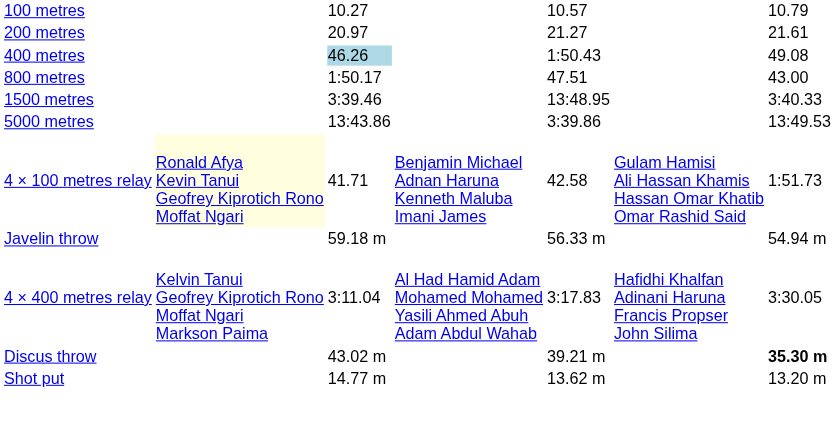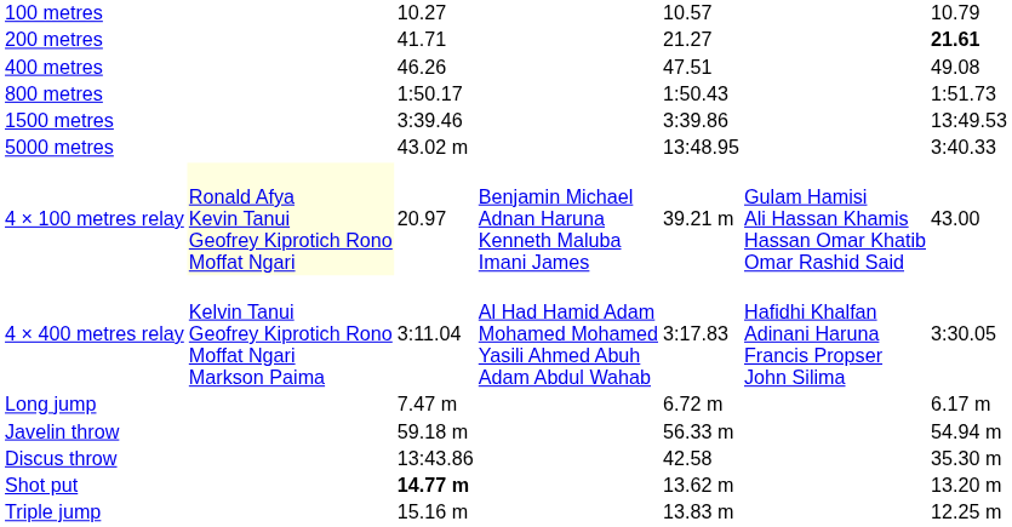 <table>
 <tr>
 <td><a href='#'>100 metres</a></td>
 <td></td>
 <td>10.27</td>
 <td></td>
 <td>10.57</td>
 <td></td>
 <td>10.79</td>
 </tr>
 <tr>
 <td><a href='#'>200 metres</a></td>
 <td></td>
-<td>20.97</td>
+<td>41.71</td>
 <td></td>
 <td>21.27</td>
 <td></td>
-<td>21.61</td>
+<td><strong>21.61</strong></td>
 </tr>
 <tr>
 <td><a href='#'>400 metres</a></td>
 <td></td>
-<td style="background: lightblue;">46.26</td>
+<td>46.26</td>
 <td></td>
-<td>1:50.43</td>
+<td>47.51</td>
 <td></td>
 <td>49.08</td>
 </tr>
 <tr>
 <td><a href='#'>800 metres</a></td>
 <td></td>
 <td>1:50.17</td>
 <td></td>
-<td>47.51</td>
+<td>1:50.43</td>
 <td></td>
-<td>43.00</td>
+<td>1:51.73</td>
 </tr>
 <tr>
 <td><a href='#'>1500 metres</a></td>
 <td></td>
 <td>3:39.46</td>
 <td></td>
+<td>3:39.86</td>
+<td></td>
+<td>13:49.53</td>
+</tr>
+<tr>
+<td><a href='#'>5000 metres</a></td>
+<td></td>
+<td>43.02 m</td>
+<td></td>
 <td>13:48.95</td>
 <td></td>
 <td>3:40.33</td>
 </tr>
 <tr>
-<td><a href='#'>5000 metres</a></td>
-<td></td>
-<td>13:43.86</td>
-<td></td>
-<td>3:39.86</td>
-<td></td>
-<td>13:49.53</td>
+<td><a href='#'>4 × 100 metres relay</a></td>
+<td style="background: lightyellow;"><br><a href='#'>Ronald Afya</a><br><a href='#'>Kevin Tanui</a><br><a href='#'>Geofrey Kiprotich Rono</a><br><a href='#'>Moffat Ngari</a></td>
+<td>20.97</td>
+<td><br><a href='#'>Benjamin Michael</a><br><a href='#'>Adnan Haruna</a><br><a href='#'>Kenneth Maluba</a><br><a href='#'>Imani James</a></td>
+<td>39.21 m</td>
+<td><br><a href='#'>Gulam Hamisi</a><br><a href='#'>Ali Hassan Khamis</a><br><a href='#'>Hassan Omar Khatib</a><br><a href='#'>Omar Rashid Said</a></td>
+<td>43.00</td>
 </tr>
 <tr>
-<td><a href='#'>4 × 100 metres relay</a></td>
-<td style="background: lightyellow;"><br><a href='#'>Ronald Afya</a><br><a href='#'>Kevin Tanui</a><br><a href='#'>Geofrey Kiprotich Rono</a><br><a href='#'>Moffat Ngari</a></td>
-<td>41.71</td>
-<td><br><a href='#'>Benjamin Michael</a><br><a href='#'>Adnan Haruna</a><br><a href='#'>Kenneth Maluba</a><br><a href='#'>Imani James</a></td>
-<td>42.58</td>
-<td><br><a href='#'>Gulam Hamisi</a><br><a href='#'>Ali Hassan Khamis</a><br><a href='#'>Hassan Omar Khatib</a><br><a href='#'>Omar Rashid Said</a></td>
-<td>1:51.73</td>
+<td><a href='#'>4 × 400 metres relay</a></td>
+<td><br><a href='#'>Kelvin Tanui</a><br><a href='#'>Geofrey Kiprotich Rono</a><br><a href='#'>Moffat Ngari</a><br><a href='#'>Markson Paima</a></td>
+<td>3:11.04</td>
+<td><br><a href='#'>Al Had Hamid Adam</a><br><a href='#'>Mohamed Mohamed</a><br><a href='#'>Yasili Ahmed Abuh</a><br><a href='#'>Adam Abdul Wahab</a></td>
+<td>3:17.83</td>
+<td><br><a href='#'>Hafidhi Khalfan</a><br><a href='#'>Adinani Haruna</a><br><a href='#'>Francis Propser</a><br><a href='#'>John Silima</a></td>
+<td>3:30.05</td>
+</tr>
+<tr>
+<td><a href='#'>Long jump</a></td>
+<td></td>
+<td>7.47 m</td>
+<td></td>
+<td>6.72 m</td>
+<td></td>
+<td>6.17 m</td>
 </tr>
 <tr>
 <td><a href='#'>Javelin throw</a></td>
 <td></td>
 <td>59.18 m</td>
 <td></td>
 <td>56.33 m</td>
 <td></td>
 <td>54.94 m</td>
 </tr>
 <tr>
-<td><a href='#'>4 × 400 metres relay</a></td>
-<td><br><a href='#'>Kelvin Tanui</a><br><a href='#'>Geofrey Kiprotich Rono</a><br><a href='#'>Moffat Ngari</a><br><a href='#'>Markson Paima</a></td>
-<td>3:11.04</td>
-<td><br><a href='#'>Al Had Hamid Adam</a><br><a href='#'>Mohamed Mohamed</a><br><a href='#'>Yasili Ahmed Abuh</a><br><a href='#'>Adam Abdul Wahab</a></td>
-<td>3:17.83</td>
-<td><br><a href='#'>Hafidhi Khalfan</a><br><a href='#'>Adinani Haruna</a><br><a href='#'>Francis Propser</a><br><a href='#'>John Silima</a></td>
-<td>3:30.05</td>
-</tr>
-<tr>
 <td><a href='#'>Discus throw</a></td>
 <td></td>
-<td>43.02 m</td>
+<td>13:43.86</td>
 <td></td>
-<td>39.21 m</td>
+<td>42.58</td>
 <td></td>
-<td><strong>35.30 m</strong></td>
+<td>35.30 m</td>
 </tr>
 <tr>
 <td><a href='#'>Shot put</a></td>
 <td></td>
-<td>14.77 m</td>
+<td><strong>14.77 m</strong></td>
 <td></td>
 <td>13.62 m</td>
 <td></td>
 <td>13.20 m</td>
 </tr>
+<tr>
+<td><a href='#'>Triple jump</a></td>
+<td></td>
+<td>15.16 m</td>
+<td></td>
+<td>13.83 m</td>
+<td></td>
+<td>12.25 m</td>
+</tr>
 </table>
